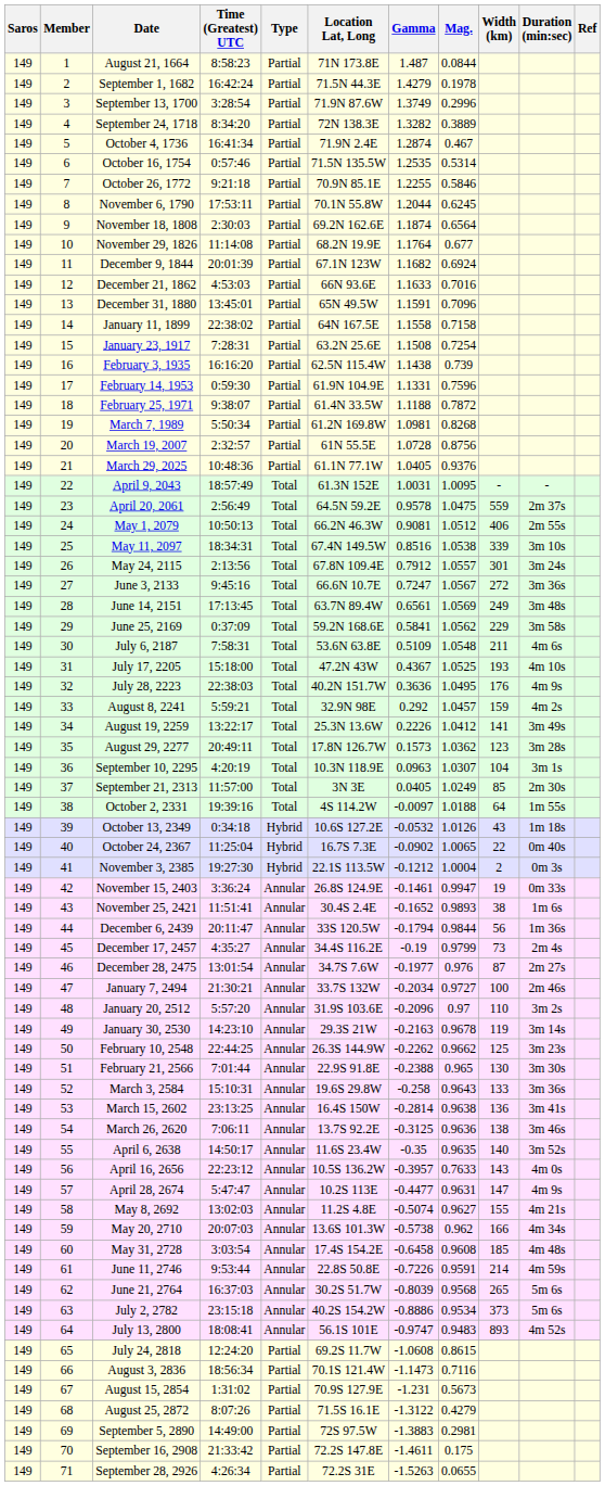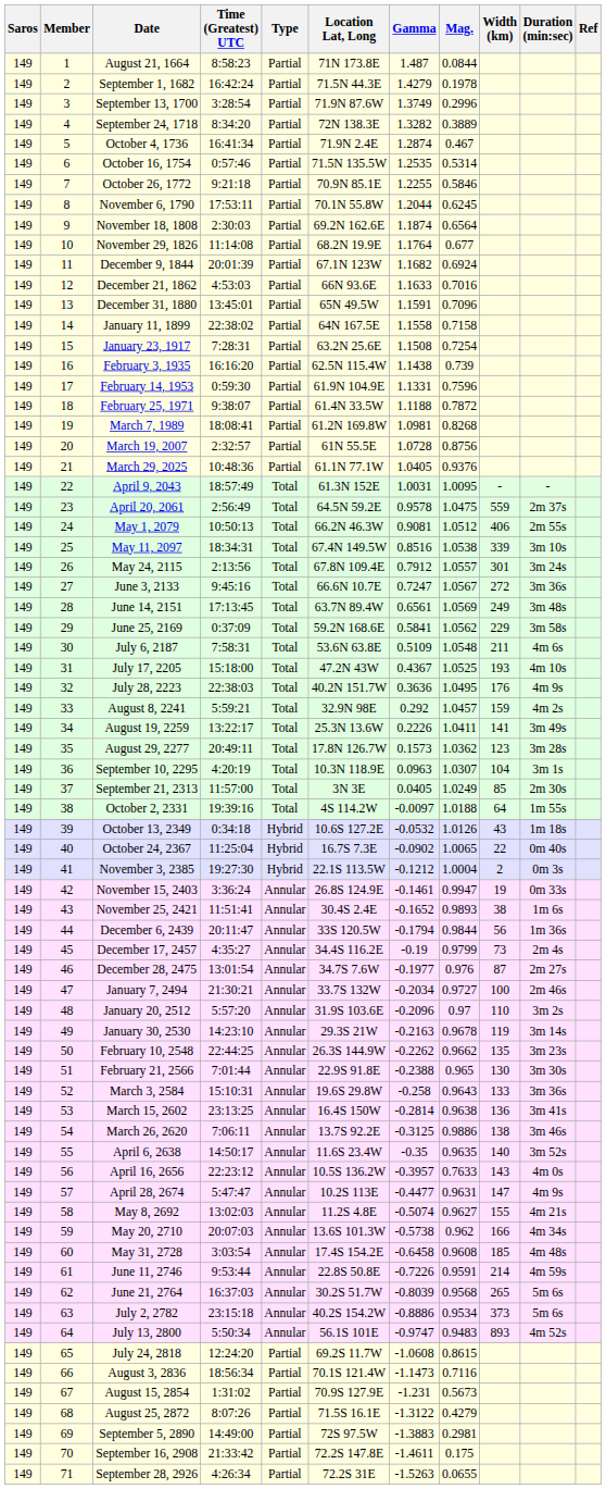 <table class=wikitable>
 <tr align=center>
 <th>Saros</th>
 <th>Member</th>
 <th>Date</th>
 <th>Time<br>(Greatest)<br><a href='#'>UTC</a></th>
 <th>Type</th>
 <th>Location<br>Lat, Long</th>
 <th><a href='#'>Gamma</a></th>
 <th><a href='#'>Mag.</a></th>
 <th>Width<br>(km)</th>
 <th>Duration<br>(min:sec)</th>
 <th>Ref</th>
 </tr>
 <tr align=center bgcolor=#ffffe0>
 <td>149</td>
 <td>1</td>
 <td>August 21, 1664</td>
 <td>8:58:23</td>
 <td>Partial</td>
 <td>71N 173.8E</td>
 <td>1.487</td>
 <td>0.0844</td>
 <td></td>
 <td></td>
 <td></td>
 </tr>
 <tr align=center bgcolor=#ffffe0>
 <td>149</td>
 <td>2</td>
 <td>September 1, 1682</td>
 <td>16:42:24</td>
 <td>Partial</td>
 <td>71.5N 44.3E</td>
 <td>1.4279</td>
 <td>0.1978</td>
 <td></td>
 <td></td>
 <td></td>
 </tr>
 <tr align=center bgcolor=#ffffe0>
 <td>149</td>
 <td>3</td>
 <td>September 13, 1700</td>
 <td>3:28:54</td>
 <td>Partial</td>
 <td>71.9N 87.6W</td>
 <td>1.3749</td>
 <td>0.2996</td>
 <td></td>
 <td></td>
 <td></td>
 </tr>
 <tr align=center bgcolor=#ffffe0>
 <td>149</td>
 <td>4</td>
 <td>September 24, 1718</td>
 <td>8:34:20</td>
 <td>Partial</td>
 <td>72N 138.3E</td>
 <td>1.3282</td>
 <td>0.3889</td>
 <td></td>
 <td></td>
 <td></td>
 </tr>
 <tr align=center bgcolor=#ffffe0>
 <td>149</td>
 <td>5</td>
 <td>October 4, 1736</td>
 <td>16:41:34</td>
 <td>Partial</td>
 <td>71.9N 2.4E</td>
 <td>1.2874</td>
 <td>0.467</td>
 <td></td>
 <td></td>
 <td></td>
 </tr>
 <tr align=center bgcolor=#ffffe0>
 <td>149</td>
 <td>6</td>
 <td>October 16, 1754</td>
 <td>0:57:46</td>
 <td>Partial</td>
 <td>71.5N 135.5W</td>
 <td>1.2535</td>
 <td>0.5314</td>
 <td></td>
 <td></td>
 <td></td>
 </tr>
 <tr align=center bgcolor=#ffffe0>
 <td>149</td>
 <td>7</td>
 <td>October 26, 1772</td>
 <td>9:21:18</td>
 <td>Partial</td>
 <td>70.9N 85.1E</td>
 <td>1.2255</td>
 <td>0.5846</td>
 <td></td>
 <td></td>
 <td></td>
 </tr>
 <tr align=center bgcolor=#ffffe0>
 <td>149</td>
 <td>8</td>
 <td>November 6, 1790</td>
 <td>17:53:11</td>
 <td>Partial</td>
 <td>70.1N 55.8W</td>
 <td>1.2044</td>
 <td>0.6245</td>
 <td></td>
 <td></td>
 <td></td>
 </tr>
 <tr align=center bgcolor=#ffffe0>
 <td>149</td>
 <td>9</td>
 <td>November 18, 1808</td>
 <td>2:30:03</td>
 <td>Partial</td>
 <td>69.2N 162.6E</td>
 <td>1.1874</td>
 <td>0.6564</td>
 <td></td>
 <td></td>
 <td></td>
 </tr>
 <tr align=center bgcolor=#ffffe0>
 <td>149</td>
 <td>10</td>
 <td>November 29, 1826</td>
 <td>11:14:08</td>
 <td>Partial</td>
 <td>68.2N 19.9E</td>
 <td>1.1764</td>
 <td>0.677</td>
 <td></td>
 <td></td>
 <td></td>
 </tr>
 <tr align=center bgcolor=#ffffe0>
 <td>149</td>
 <td>11</td>
 <td>December 9, 1844</td>
 <td>20:01:39</td>
 <td>Partial</td>
 <td>67.1N 123W</td>
 <td>1.1682</td>
 <td>0.6924</td>
 <td></td>
 <td></td>
 <td></td>
 </tr>
 <tr align=center bgcolor=#ffffe0>
 <td>149</td>
 <td>12</td>
 <td>December 21, 1862</td>
 <td>4:53:03</td>
 <td>Partial</td>
 <td>66N 93.6E</td>
 <td>1.1633</td>
 <td>0.7016</td>
 <td></td>
 <td></td>
 <td></td>
 </tr>
 <tr align=center bgcolor=#ffffe0>
 <td>149</td>
 <td>13</td>
 <td>December 31, 1880</td>
 <td>13:45:01</td>
 <td>Partial</td>
 <td>65N 49.5W</td>
 <td>1.1591</td>
 <td>0.7096</td>
 <td></td>
 <td></td>
 <td></td>
 </tr>
 <tr align=center bgcolor=#ffffe0>
 <td>149</td>
 <td>14</td>
 <td>January 11, 1899</td>
 <td>22:38:02</td>
 <td>Partial</td>
 <td>64N 167.5E</td>
 <td>1.1558</td>
 <td>0.7158</td>
 <td></td>
 <td></td>
 <td></td>
 </tr>
 <tr align=center bgcolor=#ffffe0>
 <td>149</td>
 <td>15</td>
 <td><a href='#'>January 23, 1917</a></td>
 <td>7:28:31</td>
 <td>Partial</td>
 <td>63.2N 25.6E</td>
 <td>1.1508</td>
 <td>0.7254</td>
 <td></td>
 <td></td>
 <td></td>
 </tr>
 <tr align=center bgcolor=#ffffe0>
 <td>149</td>
 <td>16</td>
 <td><a href='#'>February 3, 1935</a></td>
 <td>16:16:20</td>
 <td>Partial</td>
 <td>62.5N 115.4W</td>
 <td>1.1438</td>
 <td>0.739</td>
 <td></td>
 <td></td>
 <td></td>
 </tr>
 <tr align=center bgcolor=#ffffe0>
 <td>149</td>
 <td>17</td>
 <td><a href='#'>February 14, 1953</a></td>
 <td>0:59:30</td>
 <td>Partial</td>
 <td>61.9N 104.9E</td>
 <td>1.1331</td>
 <td>0.7596</td>
 <td></td>
 <td></td>
 <td></td>
 </tr>
 <tr align=center bgcolor=#ffffe0>
 <td>149</td>
 <td>18</td>
 <td><a href='#'>February 25, 1971</a></td>
 <td>9:38:07</td>
 <td>Partial</td>
 <td>61.4N 33.5W</td>
 <td>1.1188</td>
 <td>0.7872</td>
 <td></td>
 <td></td>
 <td></td>
 </tr>
 <tr align=center bgcolor=#ffffe0>
 <td>149</td>
 <td>19</td>
 <td><a href='#'>March 7, 1989</a></td>
-<td>5:50:34</td>
+<td>18:08:41</td>
 <td>Partial</td>
 <td>61.2N 169.8W</td>
 <td>1.0981</td>
 <td>0.8268</td>
 <td></td>
 <td></td>
 <td></td>
 </tr>
 <tr align=center bgcolor=#ffffe0>
 <td>149</td>
 <td>20</td>
 <td><a href='#'>March 19, 2007</a></td>
 <td>2:32:57</td>
 <td>Partial</td>
 <td>61N 55.5E</td>
 <td>1.0728</td>
 <td>0.8756</td>
 <td></td>
 <td></td>
 <td></td>
 </tr>
 <tr align=center bgcolor=#ffffe0>
 <td>149</td>
 <td>21</td>
 <td><a href='#'>March 29, 2025</a></td>
 <td>10:48:36</td>
 <td>Partial</td>
 <td>61.1N 77.1W</td>
 <td>1.0405</td>
 <td>0.9376</td>
 <td></td>
 <td></td>
 <td></td>
 </tr>
 <tr align=center bgcolor=#e0ffe0>
 <td>149</td>
 <td>22</td>
 <td><a href='#'>April 9, 2043</a></td>
 <td>18:57:49</td>
 <td>Total</td>
 <td>61.3N 152E</td>
 <td>1.0031</td>
 <td>1.0095</td>
 <td>-</td>
 <td>-</td>
 <td></td>
 </tr>
 <tr align=center bgcolor=#e0ffe0>
 <td>149</td>
 <td>23</td>
 <td><a href='#'>April 20, 2061</a></td>
 <td>2:56:49</td>
 <td>Total</td>
 <td>64.5N 59.2E</td>
 <td>0.9578</td>
 <td>1.0475</td>
 <td>559</td>
 <td>2m 37s</td>
 <td></td>
 </tr>
 <tr align=center bgcolor=#e0ffe0>
 <td>149</td>
 <td>24</td>
 <td><a href='#'>May 1, 2079</a></td>
 <td>10:50:13</td>
 <td>Total</td>
 <td>66.2N 46.3W</td>
 <td>0.9081</td>
 <td>1.0512</td>
 <td>406</td>
 <td>2m 55s</td>
 <td></td>
 </tr>
 <tr align=center bgcolor=#e0ffe0>
 <td>149</td>
 <td>25</td>
 <td><a href='#'>May 11, 2097</a></td>
 <td>18:34:31</td>
 <td>Total</td>
 <td>67.4N 149.5W</td>
 <td>0.8516</td>
 <td>1.0538</td>
 <td>339</td>
 <td>3m 10s</td>
 <td></td>
 </tr>
 <tr align=center bgcolor=#e0ffe0>
 <td>149</td>
 <td>26</td>
 <td>May 24, 2115</td>
 <td>2:13:56</td>
 <td>Total</td>
 <td>67.8N 109.4E</td>
 <td>0.7912</td>
 <td>1.0557</td>
 <td>301</td>
 <td>3m 24s</td>
 <td></td>
 </tr>
 <tr align=center bgcolor=#e0ffe0>
 <td>149</td>
 <td>27</td>
 <td>June 3, 2133</td>
 <td>9:45:16</td>
 <td>Total</td>
 <td>66.6N 10.7E</td>
 <td>0.7247</td>
 <td>1.0567</td>
 <td>272</td>
 <td>3m 36s</td>
 <td></td>
 </tr>
 <tr align=center bgcolor=#e0ffe0>
 <td>149</td>
 <td>28</td>
 <td>June 14, 2151</td>
 <td>17:13:45</td>
 <td>Total</td>
 <td>63.7N 89.4W</td>
 <td>0.6561</td>
 <td>1.0569</td>
 <td>249</td>
 <td>3m 48s</td>
 <td></td>
 </tr>
 <tr align=center bgcolor=#e0ffe0>
 <td>149</td>
 <td>29</td>
 <td>June 25, 2169</td>
 <td>0:37:09</td>
 <td>Total</td>
 <td>59.2N 168.6E</td>
 <td>0.5841</td>
 <td>1.0562</td>
 <td>229</td>
 <td>3m 58s</td>
 <td></td>
 </tr>
 <tr align=center bgcolor=#e0ffe0>
 <td>149</td>
 <td>30</td>
 <td>July 6, 2187</td>
 <td>7:58:31</td>
 <td>Total</td>
 <td>53.6N 63.8E</td>
 <td>0.5109</td>
 <td>1.0548</td>
 <td>211</td>
 <td>4m 6s</td>
 <td></td>
 </tr>
 <tr align=center bgcolor=#e0ffe0>
 <td>149</td>
 <td>31</td>
 <td>July 17, 2205</td>
 <td>15:18:00</td>
 <td>Total</td>
 <td>47.2N 43W</td>
 <td>0.4367</td>
 <td>1.0525</td>
 <td>193</td>
 <td>4m 10s</td>
 <td></td>
 </tr>
 <tr align=center bgcolor=#e0ffe0>
 <td>149</td>
 <td>32</td>
 <td>July 28, 2223</td>
 <td>22:38:03</td>
 <td>Total</td>
 <td>40.2N 151.7W</td>
 <td>0.3636</td>
 <td>1.0495</td>
 <td>176</td>
 <td>4m 9s</td>
 <td></td>
 </tr>
 <tr align=center bgcolor=#e0ffe0>
 <td>149</td>
 <td>33</td>
 <td>August 8, 2241</td>
 <td>5:59:21</td>
 <td>Total</td>
 <td>32.9N 98E</td>
 <td>0.292</td>
 <td>1.0457</td>
 <td>159</td>
 <td>4m 2s</td>
 <td></td>
 </tr>
 <tr align=center bgcolor=#e0ffe0>
 <td>149</td>
 <td>34</td>
 <td>August 19, 2259</td>
 <td>13:22:17</td>
 <td>Total</td>
 <td>25.3N 13.6W</td>
 <td>0.2226</td>
-<td>1.0412</td>
+<td>1.0411</td>
 <td>141</td>
 <td>3m 49s</td>
 <td></td>
 </tr>
 <tr align=center bgcolor=#e0ffe0>
 <td>149</td>
 <td>35</td>
 <td>August 29, 2277</td>
 <td>20:49:11</td>
 <td>Total</td>
 <td>17.8N 126.7W</td>
 <td>0.1573</td>
 <td>1.0362</td>
 <td>123</td>
 <td>3m 28s</td>
 <td></td>
 </tr>
 <tr align=center bgcolor=#e0ffe0>
 <td>149</td>
 <td>36</td>
 <td>September 10, 2295</td>
 <td>4:20:19</td>
 <td>Total</td>
 <td>10.3N 118.9E</td>
 <td>0.0963</td>
 <td>1.0307</td>
 <td>104</td>
 <td>3m 1s</td>
 <td></td>
 </tr>
 <tr align=center bgcolor=#e0ffe0>
 <td>149</td>
 <td>37</td>
 <td>September 21, 2313</td>
 <td>11:57:00</td>
 <td>Total</td>
 <td>3N 3E</td>
 <td>0.0405</td>
 <td>1.0249</td>
 <td>85</td>
 <td>2m 30s</td>
 <td></td>
 </tr>
 <tr align=center bgcolor=#e0ffe0>
 <td>149</td>
 <td>38</td>
 <td>October 2, 2331</td>
 <td>19:39:16</td>
 <td>Total</td>
 <td>4S 114.2W</td>
 <td>-0.0097</td>
 <td>1.0188</td>
 <td>64</td>
 <td>1m 55s</td>
 <td></td>
 </tr>
 <tr align=center bgcolor=#e0e0ff>
 <td>149</td>
 <td>39</td>
 <td>October 13, 2349</td>
 <td>0:34:18</td>
 <td>Hybrid</td>
 <td>10.6S 127.2E</td>
 <td>-0.0532</td>
 <td>1.0126</td>
 <td>43</td>
 <td>1m 18s</td>
 <td></td>
 </tr>
 <tr align=center bgcolor=#e0e0ff>
 <td>149</td>
 <td>40</td>
 <td>October 24, 2367</td>
 <td>11:25:04</td>
 <td>Hybrid</td>
 <td>16.7S 7.3E</td>
 <td>-0.0902</td>
 <td>1.0065</td>
 <td>22</td>
 <td>0m 40s</td>
 <td></td>
 </tr>
 <tr align=center bgcolor=#e0e0ff>
 <td>149</td>
 <td>41</td>
 <td>November 3, 2385</td>
 <td>19:27:30</td>
 <td>Hybrid</td>
 <td>22.1S 113.5W</td>
 <td>-0.1212</td>
 <td>1.0004</td>
 <td>2</td>
 <td>0m 3s</td>
 <td></td>
 </tr>
 <tr align=center bgcolor=#ffe0ff>
 <td>149</td>
 <td>42</td>
 <td>November 15, 2403</td>
 <td>3:36:24</td>
 <td>Annular</td>
 <td>26.8S 124.9E</td>
 <td>-0.1461</td>
 <td>0.9947</td>
 <td>19</td>
 <td>0m 33s</td>
 <td></td>
 </tr>
 <tr align=center bgcolor=#ffe0ff>
 <td>149</td>
 <td>43</td>
 <td>November 25, 2421</td>
 <td>11:51:41</td>
 <td>Annular</td>
 <td>30.4S 2.4E</td>
 <td>-0.1652</td>
 <td>0.9893</td>
 <td>38</td>
 <td>1m 6s</td>
 <td></td>
 </tr>
 <tr align=center bgcolor=#ffe0ff>
 <td>149</td>
 <td>44</td>
 <td>December 6, 2439</td>
 <td>20:11:47</td>
 <td>Annular</td>
 <td>33S 120.5W</td>
 <td>-0.1794</td>
 <td>0.9844</td>
 <td>56</td>
 <td>1m 36s</td>
 <td></td>
 </tr>
 <tr align=center bgcolor=#ffe0ff>
 <td>149</td>
 <td>45</td>
 <td>December 17, 2457</td>
 <td>4:35:27</td>
 <td>Annular</td>
 <td>34.4S 116.2E</td>
 <td>-0.19</td>
 <td>0.9799</td>
 <td>73</td>
 <td>2m 4s</td>
 <td></td>
 </tr>
 <tr align=center bgcolor=#ffe0ff>
 <td>149</td>
 <td>46</td>
 <td>December 28, 2475</td>
 <td>13:01:54</td>
 <td>Annular</td>
 <td>34.7S 7.6W</td>
 <td>-0.1977</td>
 <td>0.976</td>
 <td>87</td>
 <td>2m 27s</td>
 <td></td>
 </tr>
 <tr align=center bgcolor=#ffe0ff>
 <td>149</td>
 <td>47</td>
 <td>January 7, 2494</td>
 <td>21:30:21</td>
 <td>Annular</td>
 <td>33.7S 132W</td>
 <td>-0.2034</td>
 <td>0.9727</td>
 <td>100</td>
 <td>2m 46s</td>
 <td></td>
 </tr>
 <tr align=center bgcolor=#ffe0ff>
 <td>149</td>
 <td>48</td>
 <td>January 20, 2512</td>
 <td>5:57:20</td>
 <td>Annular</td>
 <td>31.9S 103.6E</td>
 <td>-0.2096</td>
 <td>0.97</td>
 <td>110</td>
 <td>3m 2s</td>
 <td></td>
 </tr>
 <tr align=center bgcolor=#ffe0ff>
 <td>149</td>
 <td>49</td>
 <td>January 30, 2530</td>
 <td>14:23:10</td>
 <td>Annular</td>
 <td>29.3S 21W</td>
 <td>-0.2163</td>
 <td>0.9678</td>
 <td>119</td>
 <td>3m 14s</td>
 <td></td>
 </tr>
 <tr align=center bgcolor=#ffe0ff>
 <td>149</td>
 <td>50</td>
 <td>February 10, 2548</td>
 <td>22:44:25</td>
 <td>Annular</td>
 <td>26.3S 144.9W</td>
 <td>-0.2262</td>
 <td>0.9662</td>
-<td>125</td>
+<td>135</td>
 <td>3m 23s</td>
 <td></td>
 </tr>
 <tr align=center bgcolor=#ffe0ff>
 <td>149</td>
 <td>51</td>
 <td>February 21, 2566</td>
 <td>7:01:44</td>
 <td>Annular</td>
 <td>22.9S 91.8E</td>
 <td>-0.2388</td>
 <td>0.965</td>
 <td>130</td>
 <td>3m 30s</td>
 <td></td>
 </tr>
 <tr align=center bgcolor=#ffe0ff>
 <td>149</td>
 <td>52</td>
 <td>March 3, 2584</td>
 <td>15:10:31</td>
 <td>Annular</td>
 <td>19.6S 29.8W</td>
 <td>-0.258</td>
 <td>0.9643</td>
 <td>133</td>
 <td>3m 36s</td>
 <td></td>
 </tr>
 <tr align=center bgcolor=#ffe0ff>
 <td>149</td>
 <td>53</td>
 <td>March 15, 2602</td>
 <td>23:13:25</td>
 <td>Annular</td>
 <td>16.4S 150W</td>
 <td>-0.2814</td>
 <td>0.9638</td>
 <td>136</td>
 <td>3m 41s</td>
 <td></td>
 </tr>
 <tr align=center bgcolor=#ffe0ff>
 <td>149</td>
 <td>54</td>
 <td>March 26, 2620</td>
 <td>7:06:11</td>
 <td>Annular</td>
 <td>13.7S 92.2E</td>
 <td>-0.3125</td>
-<td>0.9636</td>
+<td>0.9886</td>
 <td>138</td>
 <td>3m 46s</td>
 <td></td>
 </tr>
 <tr align=center bgcolor=#ffe0ff>
 <td>149</td>
 <td>55</td>
 <td>April 6, 2638</td>
 <td>14:50:17</td>
 <td>Annular</td>
 <td>11.6S 23.4W</td>
 <td>-0.35</td>
 <td>0.9635</td>
 <td>140</td>
 <td>3m 52s</td>
 <td></td>
 </tr>
 <tr align=center bgcolor=#ffe0ff>
 <td>149</td>
 <td>56</td>
 <td>April 16, 2656</td>
 <td>22:23:12</td>
 <td>Annular</td>
 <td>10.5S 136.2W</td>
 <td>-0.3957</td>
 <td>0.7633</td>
 <td>143</td>
 <td>4m 0s</td>
 <td></td>
 </tr>
 <tr align=center bgcolor=#ffe0ff>
 <td>149</td>
 <td>57</td>
 <td>April 28, 2674</td>
 <td>5:47:47</td>
 <td>Annular</td>
 <td>10.2S 113E</td>
 <td>-0.4477</td>
 <td>0.9631</td>
 <td>147</td>
 <td>4m 9s</td>
 <td></td>
 </tr>
 <tr align=center bgcolor=#ffe0ff>
 <td>149</td>
 <td>58</td>
 <td>May 8, 2692</td>
 <td>13:02:03</td>
 <td>Annular</td>
 <td>11.2S 4.8E</td>
 <td>-0.5074</td>
 <td>0.9627</td>
 <td>155</td>
 <td>4m 21s</td>
 <td></td>
 </tr>
 <tr align=center bgcolor=#ffe0ff>
 <td>149</td>
 <td>59</td>
 <td>May 20, 2710</td>
 <td>20:07:03</td>
 <td>Annular</td>
 <td>13.6S 101.3W</td>
 <td>-0.5738</td>
 <td>0.962</td>
 <td>166</td>
 <td>4m 34s</td>
 <td></td>
 </tr>
 <tr align=center bgcolor=#ffe0ff>
 <td>149</td>
 <td>60</td>
 <td>May 31, 2728</td>
 <td>3:03:54</td>
 <td>Annular</td>
 <td>17.4S 154.2E</td>
 <td>-0.6458</td>
 <td>0.9608</td>
 <td>185</td>
 <td>4m 48s</td>
 <td></td>
 </tr>
 <tr align=center bgcolor=#ffe0ff>
 <td>149</td>
 <td>61</td>
 <td>June 11, 2746</td>
 <td>9:53:44</td>
 <td>Annular</td>
 <td>22.8S 50.8E</td>
 <td>-0.7226</td>
 <td>0.9591</td>
 <td>214</td>
 <td>4m 59s</td>
 <td></td>
 </tr>
 <tr align=center bgcolor=#ffe0ff>
 <td>149</td>
 <td>62</td>
 <td>June 21, 2764</td>
 <td>16:37:03</td>
 <td>Annular</td>
 <td>30.2S 51.7W</td>
 <td>-0.8039</td>
 <td>0.9568</td>
 <td>265</td>
 <td>5m 6s</td>
 <td></td>
 </tr>
 <tr align=center bgcolor=#ffe0ff>
 <td>149</td>
 <td>63</td>
 <td>July 2, 2782</td>
 <td>23:15:18</td>
 <td>Annular</td>
 <td>40.2S 154.2W</td>
 <td>-0.8886</td>
 <td>0.9534</td>
 <td>373</td>
 <td>5m 6s</td>
 <td></td>
 </tr>
 <tr align=center bgcolor=#ffe0ff>
 <td>149</td>
 <td>64</td>
 <td>July 13, 2800</td>
-<td>18:08:41</td>
+<td>5:50:34</td>
 <td>Annular</td>
 <td>56.1S 101E</td>
 <td>-0.9747</td>
 <td>0.9483</td>
 <td>893</td>
 <td>4m 52s</td>
 <td></td>
 </tr>
 <tr align=center bgcolor=#ffffe0>
 <td>149</td>
 <td>65</td>
 <td>July 24, 2818</td>
 <td>12:24:20</td>
 <td>Partial</td>
 <td>69.2S 11.7W</td>
 <td>-1.0608</td>
 <td>0.8615</td>
 <td></td>
 <td></td>
 <td></td>
 </tr>
 <tr align=center bgcolor=#ffffe0>
 <td>149</td>
 <td>66</td>
 <td>August 3, 2836</td>
 <td>18:56:34</td>
 <td>Partial</td>
 <td>70.1S 121.4W</td>
 <td>-1.1473</td>
 <td>0.7116</td>
 <td></td>
 <td></td>
 <td></td>
 </tr>
 <tr align=center bgcolor=#ffffe0>
 <td>149</td>
 <td>67</td>
 <td>August 15, 2854</td>
 <td>1:31:02</td>
 <td>Partial</td>
 <td>70.9S 127.9E</td>
 <td>-1.231</td>
 <td>0.5673</td>
 <td></td>
 <td></td>
 <td></td>
 </tr>
 <tr align=center bgcolor=#ffffe0>
 <td>149</td>
 <td>68</td>
 <td>August 25, 2872</td>
 <td>8:07:26</td>
 <td>Partial</td>
 <td>71.5S 16.1E</td>
 <td>-1.3122</td>
 <td>0.4279</td>
 <td></td>
 <td></td>
 <td></td>
 </tr>
 <tr align=center bgcolor=#ffffe0>
 <td>149</td>
 <td>69</td>
 <td>September 5, 2890</td>
 <td>14:49:00</td>
 <td>Partial</td>
 <td>72S 97.5W</td>
 <td>-1.3883</td>
 <td>0.2981</td>
 <td></td>
 <td></td>
 <td></td>
 </tr>
 <tr align=center bgcolor=#ffffe0>
 <td>149</td>
 <td>70</td>
 <td>September 16, 2908</td>
 <td>21:33:42</td>
 <td>Partial</td>
 <td>72.2S 147.8E</td>
 <td>-1.4611</td>
 <td>0.175</td>
 <td></td>
 <td></td>
 <td></td>
 </tr>
 <tr align=center bgcolor=#ffffe0>
 <td>149</td>
 <td>71</td>
 <td>September 28, 2926</td>
 <td>4:26:34</td>
 <td>Partial</td>
 <td>72.2S 31E</td>
 <td>-1.5263</td>
 <td>0.0655</td>
 <td></td>
 <td></td>
 <td></td>
 </tr>
 </table>
